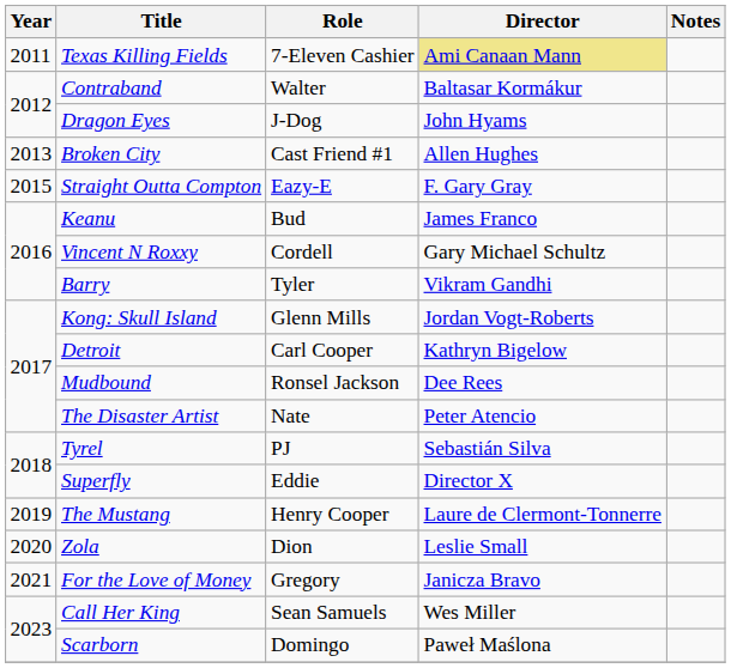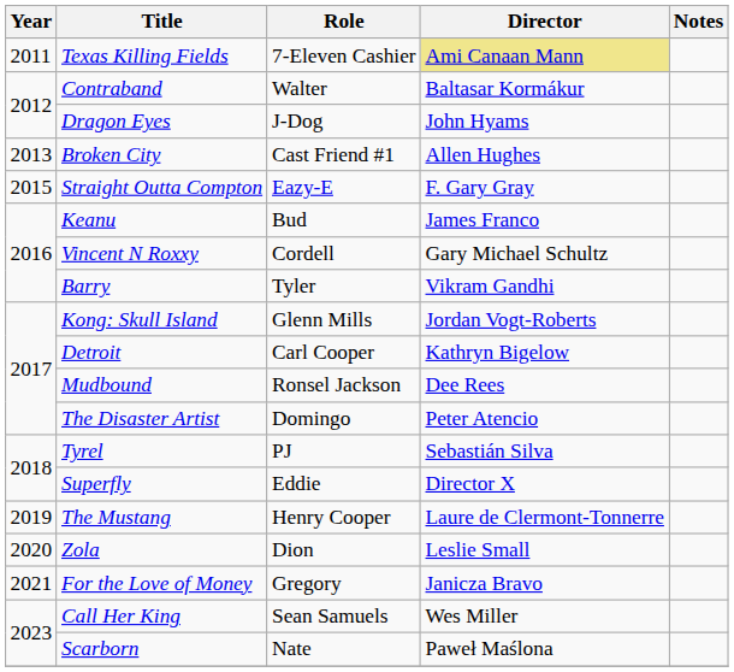 <table class="wikitable">
 <tr>
 <th>Year</th>
 <th>Title</th>
 <th>Role</th>
 <th>Director</th>
 <th>Notes</th>
 </tr>
 <tr>
 <td>2011</td>
 <td><em><a href='#'>Texas Killing Fields</a></em></td>
 <td>7-Eleven Cashier</td>
 <td style="background: khaki;"><a href='#'>Ami Canaan Mann</a></td>
 <td></td>
 </tr>
 <tr>
 <td rowspan="2">2012</td>
 <td><em><a href='#'>Contraband</a></em></td>
 <td>Walter</td>
 <td><a href='#'>Baltasar Kormákur</a></td>
 <td></td>
 </tr>
 <tr>
 <td><em><a href='#'>Dragon Eyes</a></em></td>
 <td>J-Dog</td>
 <td><a href='#'>John Hyams</a></td>
 <td></td>
 </tr>
 <tr>
 <td>2013</td>
 <td><em><a href='#'>Broken City</a></em></td>
 <td>Cast Friend #1</td>
 <td><a href='#'>Allen Hughes</a></td>
 <td></td>
 </tr>
 <tr>
 <td>2015</td>
 <td><em><a href='#'>Straight Outta Compton</a></em></td>
 <td><a href='#'>Eazy-E</a></td>
 <td><a href='#'>F. Gary Gray</a></td>
 <td></td>
 </tr>
 <tr>
 <td rowspan="3">2016</td>
 <td><em><a href='#'>Keanu</a></em></td>
 <td>Bud</td>
 <td><a href='#'>James Franco</a></td>
 <td></td>
 </tr>
 <tr>
 <td><em><a href='#'>Vincent N Roxxy</a></em></td>
 <td>Cordell</td>
 <td>Gary Michael Schultz</td>
 <td></td>
 </tr>
 <tr>
 <td><em><a href='#'>Barry</a></em></td>
 <td>Tyler</td>
 <td><a href='#'>Vikram Gandhi</a></td>
 <td></td>
 </tr>
 <tr>
 <td rowspan="4">2017</td>
 <td><em><a href='#'>Kong: Skull Island</a></em></td>
 <td>Glenn Mills</td>
 <td><a href='#'>Jordan Vogt-Roberts</a></td>
 <td></td>
 </tr>
 <tr>
 <td><em><a href='#'>Detroit</a></em></td>
 <td>Carl Cooper</td>
 <td><a href='#'>Kathryn Bigelow</a></td>
 <td></td>
 </tr>
 <tr>
 <td><em><a href='#'>Mudbound</a></em></td>
 <td>Ronsel Jackson</td>
 <td><a href='#'>Dee Rees</a></td>
 <td></td>
 </tr>
 <tr>
 <td><em><a href='#'>The Disaster Artist</a></em></td>
-<td>Nate</td>
+<td>Domingo</td>
 <td><a href='#'>Peter Atencio</a></td>
 <td></td>
 </tr>
 <tr>
 <td rowspan="2">2018</td>
 <td><em><a href='#'>Tyrel</a></em></td>
 <td>PJ</td>
 <td><a href='#'>Sebastián Silva</a></td>
 <td></td>
 </tr>
 <tr>
 <td><em><a href='#'>Superfly</a></em></td>
 <td>Eddie</td>
 <td><a href='#'>Director X</a></td>
 <td></td>
 </tr>
 <tr>
 <td>2019</td>
 <td><em><a href='#'>The Mustang</a></em></td>
 <td>Henry Cooper</td>
 <td><a href='#'>Laure de Clermont-Tonnerre</a></td>
 <td></td>
 </tr>
 <tr>
 <td>2020</td>
 <td><em><a href='#'>Zola</a></em></td>
 <td>Dion</td>
 <td><a href='#'>Leslie Small</a></td>
 <td></td>
 </tr>
 <tr>
 <td>2021</td>
 <td><em><a href='#'>For the Love of Money</a></em></td>
 <td>Gregory</td>
 <td><a href='#'>Janicza Bravo</a></td>
 <td></td>
 </tr>
 <tr>
 <td rowspan="2">2023</td>
 <td><em><a href='#'>Call Her King</a></em></td>
 <td>Sean Samuels</td>
 <td>Wes Miller</td>
 <td></td>
 </tr>
 <tr>
 <td><em><a href='#'>Scarborn</a></em></td>
-<td>Domingo</td>
+<td>Nate</td>
 <td>Paweł Maślona</td>
 <td></td>
 </tr>
 <tr>
 </tr>
 </table>
